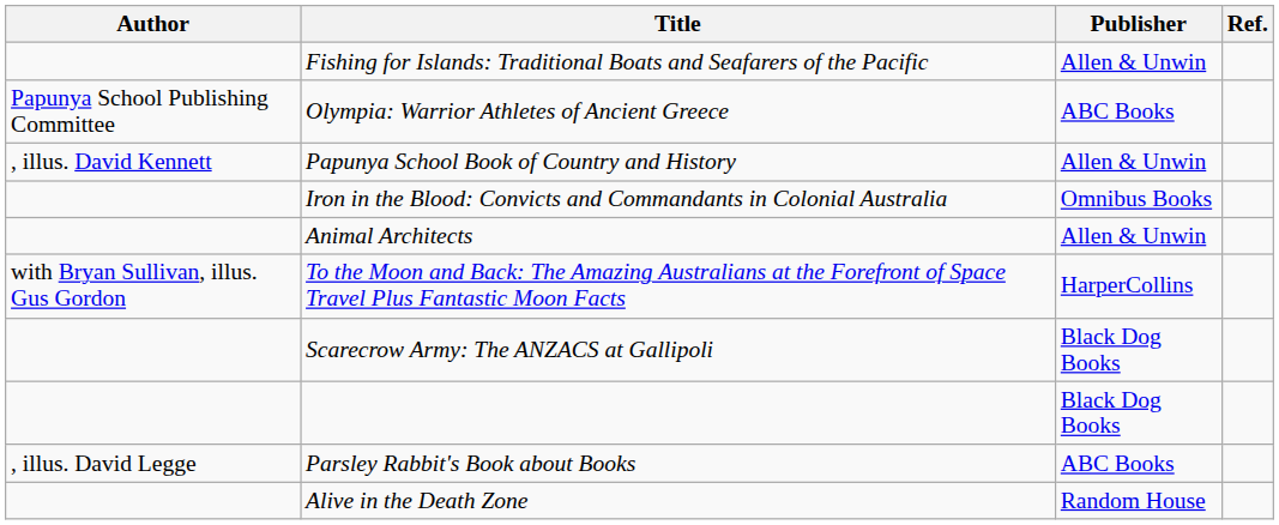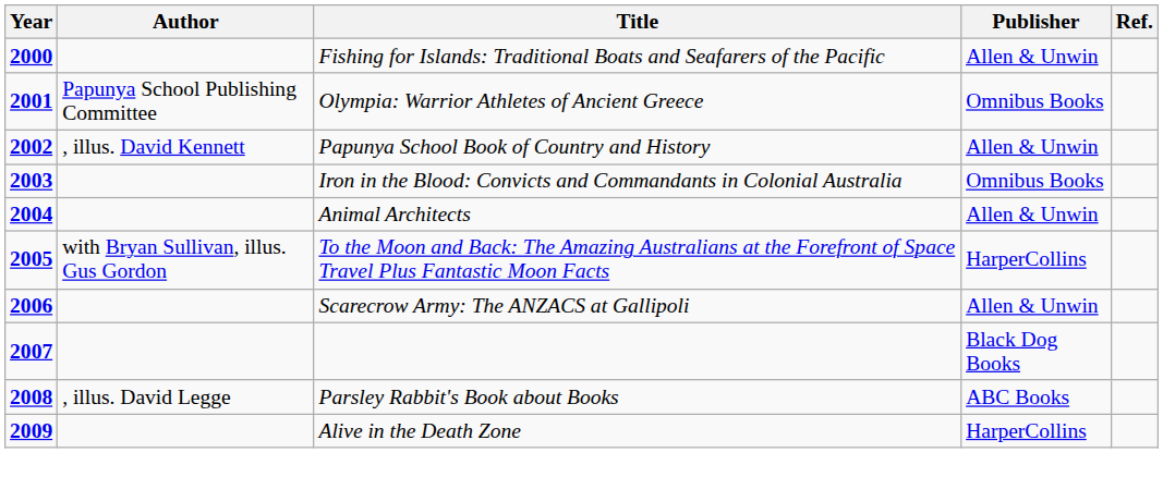 <table class="wikitable sortable mw-collapsible">
 <tr>
+<th>Year</th>
 <th>Author</th>
 <th>Title</th>
 <th>Publisher</th>
 <th>Ref.</th>
 </tr>
 <tr>
+<td><strong><a href='#'>2000</a></strong></td>
 <td></td>
 <td><em>Fishing for Islands: Traditional Boats and Seafarers of the Pacific</em></td>
 <td><a href='#'>Allen & Unwin</a></td>
 <td></td>
 </tr>
 <tr>
+<td><strong><a href='#'>2001</a></strong></td>
 <td><a href='#'>Papunya</a> School Publishing Committee</td>
 <td><em>Olympia: Warrior Athletes of Ancient Greece</em></td>
-<td><a href='#'>ABC Books</a></td>
+<td><a href='#'>Omnibus Books</a></td>
 <td></td>
 </tr>
 <tr>
+<td><strong><a href='#'>2002</a></strong></td>
 <td>, illus. <a href='#'>David Kennett</a></td>
 <td><em>Papunya School Book of Country and History</em></td>
 <td><a href='#'>Allen & Unwin</a></td>
 <td></td>
 </tr>
 <tr>
+<td><strong><a href='#'>2003</a></strong></td>
 <td></td>
 <td><em>Iron in the Blood: Convicts and Commandants in Colonial Australia</em></td>
 <td><a href='#'>Omnibus Books</a></td>
 <td></td>
 </tr>
 <tr>
+<td><strong><a href='#'>2004</a></strong></td>
 <td></td>
 <td><em>Animal Architects</em></td>
 <td><a href='#'>Allen & Unwin</a></td>
 <td></td>
 </tr>
 <tr>
+<td><strong><a href='#'>2005</a></strong></td>
 <td> with <a href='#'>Bryan Sullivan</a>, illus. <a href='#'>Gus Gordon</a></td>
 <td><em><a href='#'>To the Moon and Back: The Amazing Australians at the Forefront of Space Travel Plus Fantastic Moon Facts</a></em></td>
 <td><a href='#'>HarperCollins</a></td>
 <td></td>
 </tr>
 <tr>
+<td><strong><a href='#'>2006</a></strong></td>
 <td></td>
 <td><em>Scarecrow Army: The ANZACS at Gallipoli</em></td>
-<td><a href='#'>Black Dog Books</a></td>
+<td><a href='#'>Allen & Unwin</a></td>
 <td></td>
 </tr>
 <tr>
+<td><strong><a href='#'>2007</a></strong></td>
 <td></td>
 <td><em></em></td>
 <td><a href='#'>Black Dog Books</a></td>
 <td></td>
 </tr>
 <tr>
+<td><strong><a href='#'>2008</a></strong></td>
 <td>, illus. David Legge</td>
 <td><em>Parsley Rabbit's Book about Books</em></td>
 <td><a href='#'>ABC Books</a></td>
 <td></td>
 </tr>
 <tr>
+<td><strong><a href='#'>2009</a></strong></td>
 <td></td>
 <td><em>Alive in the Death Zone</em></td>
-<td><a href='#'>Random House</a></td>
+<td><a href='#'>HarperCollins</a></td>
 <td></td>
 </tr>
 </table>
